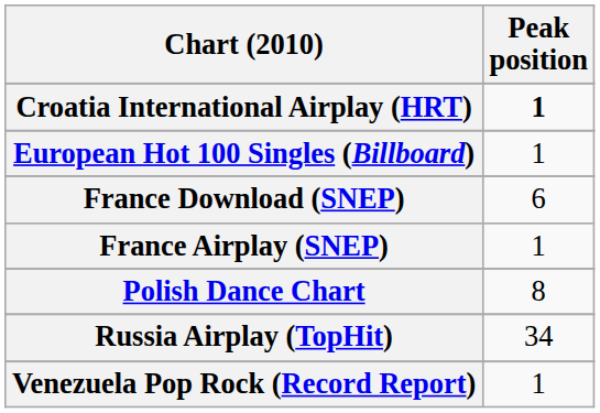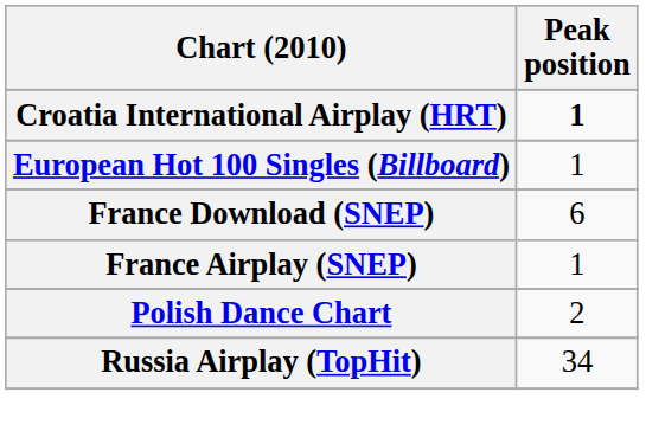 <table class="wikitable plainrowheaders sortable" style="text-align:center;">
 <tr>
 <th scope="col">Chart (2010)</th>
 <th scope="col">Peak<br>position</th>
 </tr>
 <tr>
 </tr>
 <tr>
 </tr>
 <tr>
 </tr>
 <tr>
 </tr>
 <tr>
 </tr>
 <tr>
 </tr>
 <tr>
 </tr>
 <tr>
 </tr>
 <tr>
 </tr>
 <tr>
 <th scope="row">Croatia International Airplay (<a href='#'>HRT</a>)</th>
 <td><strong>1</strong></td>
 </tr>
 <tr>
 </tr>
 <tr>
 </tr>
 <tr>
 <th scope="row"><a href='#'>European Hot 100 Singles</a> (<em><a href='#'>Billboard</a></em>)</th>
 <td>1</td>
 </tr>
 <tr>
 </tr>
 <tr>
 </tr>
 <tr>
 <th scope="row">France Download (<a href='#'>SNEP</a>)</th>
 <td style="text-align:center;">6</td>
 </tr>
 <tr>
 <th scope="row">France Airplay (<a href='#'>SNEP</a>)</th>
 <td>1</td>
 </tr>
 <tr>
 </tr>
 <tr>
 </tr>
 <tr>
 </tr>
 <tr>
 </tr>
 <tr>
 </tr>
 <tr>
 </tr>
 <tr>
 </tr>
 <tr>
 </tr>
 <tr>
 </tr>
 <tr>
 </tr>
 <tr>
 </tr>
 <tr>
 </tr>
 <tr>
 <th scope="row"><a href='#'>Polish Dance Chart</a></th>
-<td>8</td>
+<td>2</td>
 </tr>
 <tr>
 </tr>
 <tr>
 <th scope="row">Russia Airplay (<a href='#'>TopHit</a>)</th>
 <td>34</td>
 </tr>
 <tr>
 </tr>
 <tr>
 </tr>
 <tr>
 </tr>
 <tr>
 </tr>
 <tr>
 </tr>
 <tr>
 </tr>
 <tr>
 </tr>
 <tr>
 </tr>
 <tr>
 </tr>
 <tr>
 </tr>
 <tr>
 </tr>
 <tr>
 </tr>
 <tr>
 </tr>
-<tr>
-<th scope="row">Venezuela Pop Rock (<a href='#'>Record Report</a>)</th>
-<td>1</td>
-</tr>
 </table>
